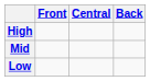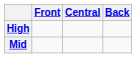 <table class="wikitable">
 <tr>
 <th></th>
 <th><a href='#'>Front</a></th>
 <th><a href='#'>Central</a></th>
 <th><a href='#'>Back</a></th>
 </tr>
 <tr>
 <th><a href='#'>High</a></th>
 <td>    </td>
 <td></td>
 <td>   </td>
 </tr>
 <tr>
 <th><a href='#'>Mid</a></th>
 <td>   </td>
 <td></td>
 <td>   </td>
 </tr>
-<tr>
-<th><a href='#'>Low</a></th>
-<td></td>
-<td>   </td>
-<td></td>
-</tr>
 </table>
